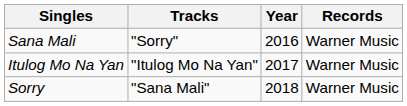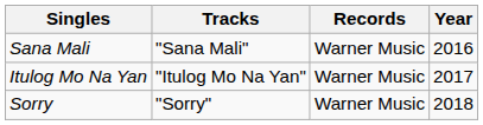 <table class="wikitable">
 <tr>
 <th>Singles</th>
 <th>Tracks</th>
+<th>Records</th>
 <th>Year</th>
-<th>Records</th>
 </tr>
 <tr>
 <td><em>Sana Mali</em></td>
-<td>"Sorry" <br></td>
+<td>"Sana Mali" <br></td>
+<td>Warner Music</td>
 <td>2016</td>
-<td>Warner Music</td>
 </tr>
 <tr>
 <td><em>Itulog Mo Na Yan</em></td>
 <td>"Itulog Mo Na Yan" <br></td>
+<td>Warner Music</td>
 <td>2017</td>
-<td>Warner Music</td>
 </tr>
 <tr>
 <td><em>Sorry</em></td>
-<td>"Sana Mali" <br></td>
+<td>"Sorry" <br></td>
+<td>Warner Music</td>
 <td>2018</td>
-<td>Warner Music</td>
 </tr>
 </table>
